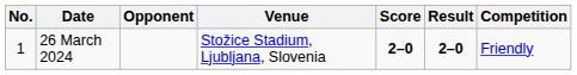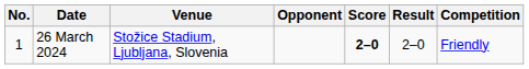 <table class="wikitable sortable">
 <tr>
 <th scope="col">No.</th>
 <th scope="col">Date</th>
+<th scope="col">Venue</th>
 <th scope="col">Opponent</th>
-<th scope="col">Venue</th>
 <th scope="col">Score</th>
 <th scope="col">Result</th>
 <th scope="col">Competition</th>
 </tr>
 <tr>
 <td align="center">1</td>
 <td>26 March 2024</td>
+<td><a href='#'>Stožice Stadium</a>, <a href='#'>Ljubljana</a>, Slovenia</td>
 <td></td>
-<td><a href='#'>Stožice Stadium</a>, <a href='#'>Ljubljana</a>, Slovenia</td>
 <td style="text-align:center"><strong>2–0</strong></td>
-<td style="text-align:center"><strong>2–0</strong></td>
+<td style="text-align:center">2–0</td>
 <td><a href='#'>Friendly</a></td>
 </tr>
 </table>
